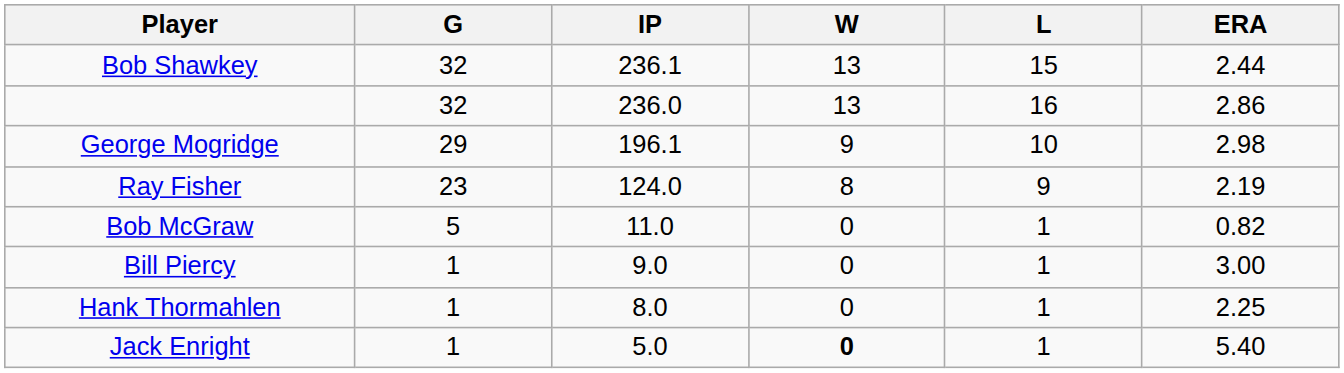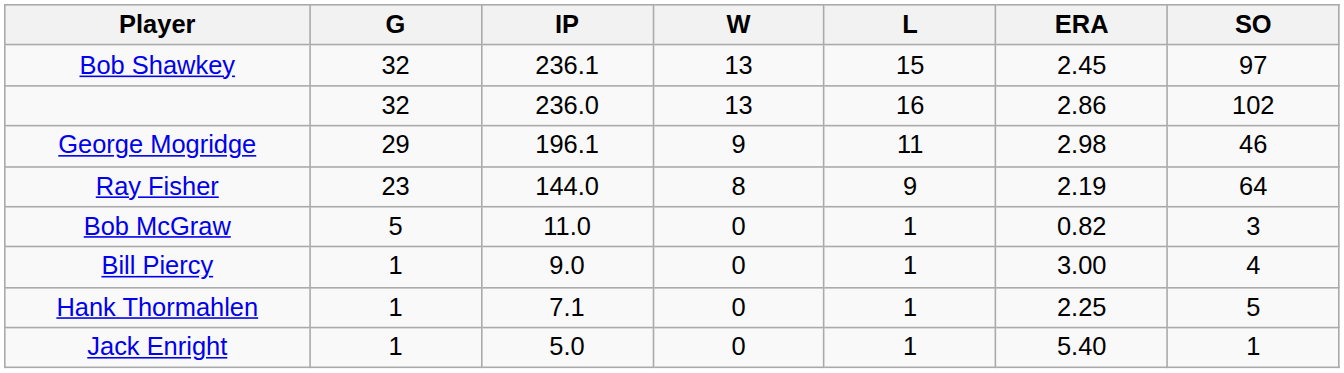 <table class="wikitable sortable">
 <tr>
 <th bgcolor="#DDDDFF" width="16%">Player</th>
 <th bgcolor="#DDDDFF" width="9%">G</th>
 <th bgcolor="#DDDDFF" width="9%">IP</th>
 <th bgcolor="#DDDDFF" width="9%">W</th>
 <th bgcolor="#DDDDFF" width="9%">L</th>
 <th bgcolor="#DDDDFF" width="9%">ERA</th>
+<th bgcolor="#DDDDFF" width="9%">SO</th>
 </tr>
 <tr align="center">
 <td><a href='#'>Bob Shawkey</a></td>
 <td>32</td>
 <td>236.1</td>
 <td>13</td>
 <td>15</td>
-<td>2.44</td>
+<td>2.45</td>
+<td>97</td>
 </tr>
 <tr align=center>
 <td></td>
 <td>32</td>
 <td>236.0</td>
 <td>13</td>
 <td>16</td>
 <td>2.86</td>
+<td>102</td>
 </tr>
 <tr align="center">
 <td><a href='#'>George Mogridge</a></td>
 <td>29</td>
 <td>196.1</td>
 <td>9</td>
-<td>10</td>
+<td>11</td>
 <td>2.98</td>
+<td>46</td>
 </tr>
 <tr align=center>
 <td><a href='#'>Ray Fisher</a></td>
 <td>23</td>
-<td>124.0</td>
+<td>144.0</td>
 <td>8</td>
 <td>9</td>
 <td>2.19</td>
+<td>64</td>
 </tr>
 <tr align=center>
 <td><a href='#'>Bob McGraw</a></td>
 <td>5</td>
 <td>11.0</td>
 <td>0</td>
 <td>1</td>
 <td>0.82</td>
+<td>3</td>
 </tr>
 <tr align=center>
 <td><a href='#'>Bill Piercy</a></td>
 <td>1</td>
 <td>9.0</td>
 <td>0</td>
 <td>1</td>
 <td>3.00</td>
+<td>4</td>
 </tr>
 <tr align=center>
 <td><a href='#'>Hank Thormahlen</a></td>
 <td>1</td>
-<td>8.0</td>
+<td>7.1</td>
 <td>0</td>
 <td>1</td>
 <td>2.25</td>
+<td>5</td>
 </tr>
 <tr align=center>
 <td><a href='#'>Jack Enright</a></td>
 <td>1</td>
 <td>5.0</td>
-<td><strong>0</strong></td>
+<td>0</td>
 <td>1</td>
 <td>5.40</td>
+<td>1</td>
 </tr>
 </table>
